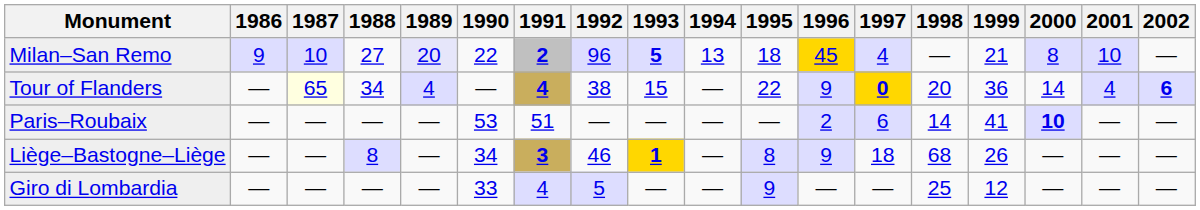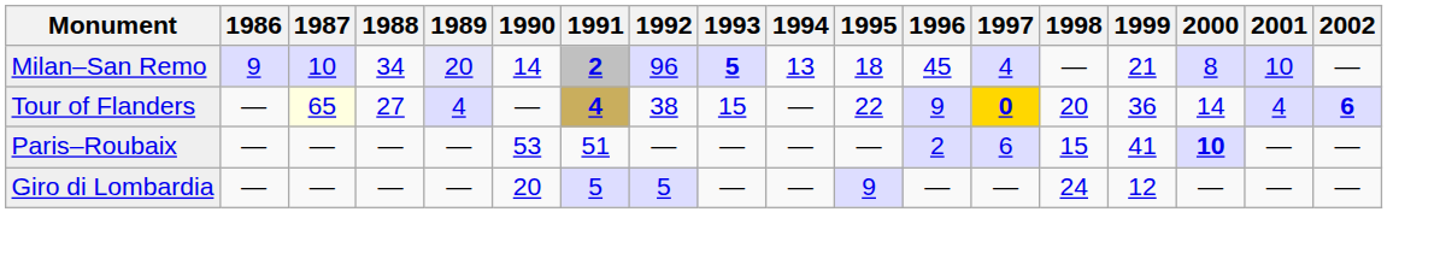 <table class="wikitable">
 <tr>
 <th>Monument</th>
 <th>1986</th>
 <th>1987</th>
 <th>1988</th>
 <th>1989</th>
 <th>1990</th>
 <th>1991</th>
 <th>1992</th>
 <th>1993</th>
 <th>1994</th>
 <th>1995</th>
 <th>1996</th>
 <th>1997</th>
 <th>1998</th>
 <th>1999</th>
 <th>2000</th>
 <th>2001</th>
 <th>2002</th>
 </tr>
 <tr style="text-align:center;">
 <td style="text-align:left; background:#efefef;"><a href='#'>Milan–San Remo</a></td>
 <td style="background:#ddddff;"><a href='#'>9</a></td>
 <td style="background:#ddddff;"><a href='#'>10</a></td>
-<td><a href='#'>27</a></td>
+<td><a href='#'>34</a></td>
 <td style="background: lavender;"><a href='#'>20</a></td>
-<td><a href='#'>22</a></td>
+<td><a href='#'>14</a></td>
 <td style="background:#C0C0C0;"><a href='#'><strong>2</strong></a></td>
 <td style="background:#ddddff;"><a href='#'>96</a></td>
 <td style="background:#ddddff;"><strong><a href='#'>5</a></strong></td>
 <td><a href='#'>13</a></td>
 <td><a href='#'>18</a></td>
-<td style="background: gold;"><a href='#'>45</a></td>
+<td><a href='#'>45</a></td>
 <td style="background:#ddddff;"><a href='#'>4</a></td>
 <td>—</td>
 <td><a href='#'>21</a></td>
 <td style="background:#ddddff;"><a href='#'>8</a></td>
 <td style="background:#ddddff;"><a href='#'>10</a></td>
 <td>—</td>
 </tr>
 <tr style="text-align:center;">
 <td style="text-align:left; background:#efefef;"><a href='#'>Tour of Flanders</a></td>
 <td>—</td>
 <td style="background: lightyellow;"><a href='#'>65</a></td>
-<td><a href='#'>34</a></td>
+<td><a href='#'>27</a></td>
 <td style="background:#ddddff;"><a href='#'>4</a></td>
 <td>—</td>
 <td style="background:#C9AE5D;"><a href='#'><strong>4</strong></a></td>
 <td><a href='#'>38</a></td>
 <td><a href='#'>15</a></td>
 <td>—</td>
 <td><a href='#'>22</a></td>
 <td style="background:#ddddff;"><a href='#'>9</a></td>
 <td style="background:#FFD700;"><a href='#'><strong>0</strong></a></td>
 <td><a href='#'>20</a></td>
 <td><a href='#'>36</a></td>
 <td><a href='#'>14</a></td>
 <td style="background:#ddddff;"><a href='#'>4</a></td>
 <td style="background:#ddddff;"><strong><a href='#'>6</a></strong></td>
 </tr>
 <tr style="text-align:center;">
 <td style="text-align:left; background:#efefef;"><a href='#'>Paris–Roubaix</a></td>
 <td>—</td>
 <td>—</td>
 <td>—</td>
 <td>—</td>
 <td><a href='#'>53</a></td>
 <td><a href='#'>51</a></td>
 <td>—</td>
 <td>—</td>
 <td>—</td>
 <td>—</td>
 <td style="background:#ddddff;"><a href='#'>2</a></td>
 <td style="background:#ddddff;"><a href='#'>6</a></td>
-<td><a href='#'>14</a></td>
+<td><a href='#'>15</a></td>
 <td><a href='#'>41</a></td>
 <td style="background:#ddddff;"><strong><a href='#'>10</a></strong></td>
-<td>—</td>
-<td>—</td>
-</tr>
-<tr style="text-align:center;">
-<td style="text-align:left; background:#efefef;"><a href='#'>Liège–Bastogne–Liège</a></td>
-<td>—</td>
-<td>—</td>
-<td style="background:#ddddff;"><a href='#'>8</a></td>
-<td>—</td>
-<td><a href='#'>34</a></td>
-<td style="background:#C9AE5D;"><a href='#'><strong>3</strong></a></td>
-<td><a href='#'>46</a></td>
-<td style="background:#FFD700;"><a href='#'><strong>1</strong></a></td>
-<td>—</td>
-<td style="background:#ddddff;"><a href='#'>8</a></td>
-<td style="background:#ddddff;"><a href='#'>9</a></td>
-<td><a href='#'>18</a></td>
-<td><a href='#'>68</a></td>
-<td><a href='#'>26</a></td>
-<td>—</td>
 <td>—</td>
 <td>—</td>
 </tr>
 <tr style="text-align:center;">
 <td style="text-align:left; background:#efefef;"><a href='#'>Giro di Lombardia</a></td>
 <td>—</td>
 <td>—</td>
 <td>—</td>
 <td>—</td>
-<td><a href='#'>33</a></td>
-<td style="background:#ddddff;"><a href='#'>4</a></td>
+<td><a href='#'>20</a></td>
+<td style="background:#ddddff;"><a href='#'>5</a></td>
 <td style="background:#ddddff;"><a href='#'>5</a></td>
 <td>—</td>
 <td>—</td>
 <td style="background:#ddddff;"><a href='#'>9</a></td>
 <td>—</td>
 <td>—</td>
-<td><a href='#'>25</a></td>
+<td><a href='#'>24</a></td>
 <td><a href='#'>12</a></td>
 <td>—</td>
 <td>—</td>
 <td>—</td>
 </tr>
 </table>
